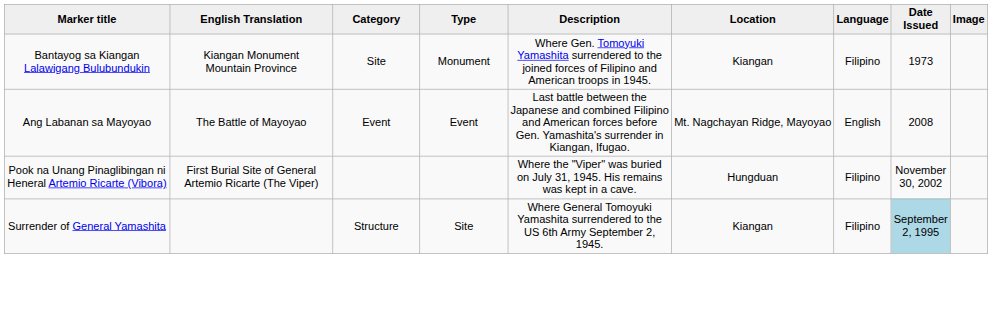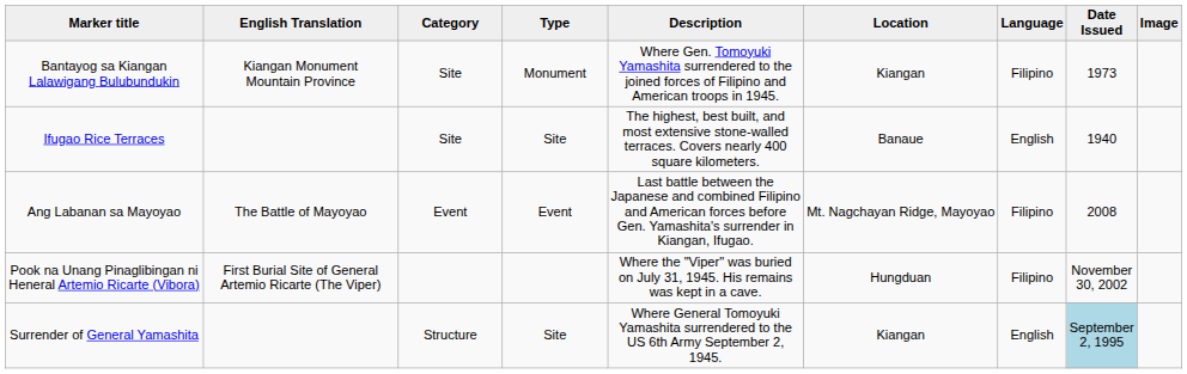 <table class="wikitable" style="width:90%; text-align:center;">
 <tr>
 <th style="width:20%; background:#efefef;">Marker title</th>
 <th style="width:20%; background:#efefef;">English Translation</th>
 <th style="width:10%; background:#efefef;">Category</th>
 <th style="width:10%; background:#efefef;">Type</th>
 <th style="width:20%; background:#efefef;">Description</th>
 <th style="width:20%; background:#efefef;">Location</th>
 <th style="width:10%; background:#efefef;">Language</th>
 <th style="width:10%; background:#efefef;">Date Issued</th>
 <th style="width:10%; background:#efefef;">Image</th>
 </tr>
 <tr>
 <td>Bantayog sa Kiangan<br><a href='#'>Lalawigang Bulubundukin</a></td>
 <td>Kiangan Monument<br>Mountain Province</td>
 <td>Site</td>
 <td>Monument</td>
 <td>Where Gen. <a href='#'>Tomoyuki Yamashita</a> surrendered  to the joined forces of Filipino and American troops in 1945.</td>
 <td>Kiangan</td>
 <td>Filipino</td>
 <td>1973</td>
 <td></td>
 </tr>
 <tr>
+<td><a href='#'>Ifugao Rice Terraces</a></td>
+<td></td>
+<td>Site</td>
+<td>Site</td>
+<td>The highest, best built, and most extensive stone-walled terraces. Covers nearly 400 square kilometers.</td>
+<td>Banaue</td>
+<td>English</td>
+<td>1940</td>
+<td></td>
+</tr>
+<tr>
 <td>Ang Labanan sa Mayoyao</td>
 <td>The Battle of Mayoyao</td>
 <td>Event</td>
 <td>Event</td>
 <td>Last battle between the Japanese and combined Filipino and American forces before Gen. Yamashita's surrender in Kiangan, Ifugao.</td>
 <td>Mt. Nagchayan Ridge, Mayoyao</td>
-<td>English</td>
+<td>Filipino</td>
 <td>2008</td>
 <td></td>
 </tr>
 <tr>
 <td>Pook na Unang Pinaglibingan ni Heneral <a href='#'>Artemio Ricarte (Vibora)</a></td>
 <td>First Burial Site of General Artemio Ricarte (The Viper)</td>
 <td></td>
 <td></td>
 <td>Where the "Viper" was buried on July 31, 1945. His remains was kept in a cave.</td>
 <td>Hungduan</td>
 <td>Filipino</td>
 <td>November 30, 2002</td>
 <td></td>
 </tr>
 <tr>
 <td>Surrender of <a href='#'>General Yamashita</a></td>
 <td></td>
 <td>Structure</td>
 <td>Site</td>
 <td>Where General Tomoyuki Yamashita surrendered to the US 6th Army September 2, 1945.</td>
 <td>Kiangan</td>
-<td>Filipino</td>
+<td>English</td>
 <td style="background: lightblue;">September 2, 1995</td>
 <td></td>
 </tr>
 </table>
